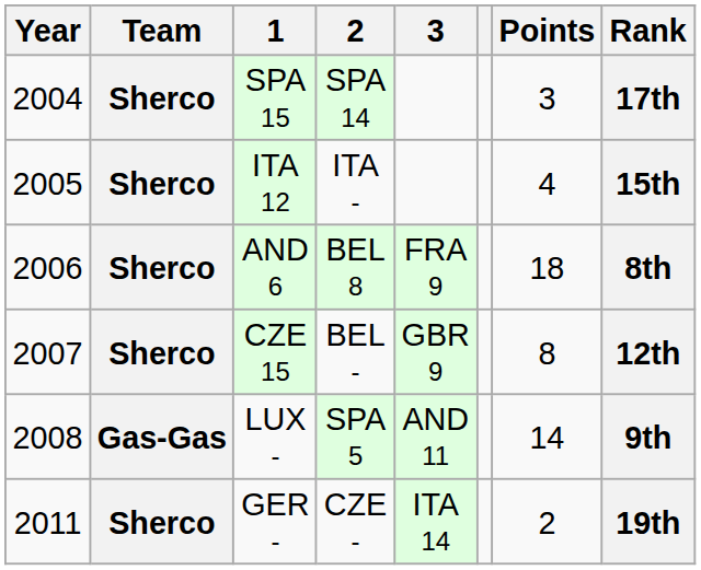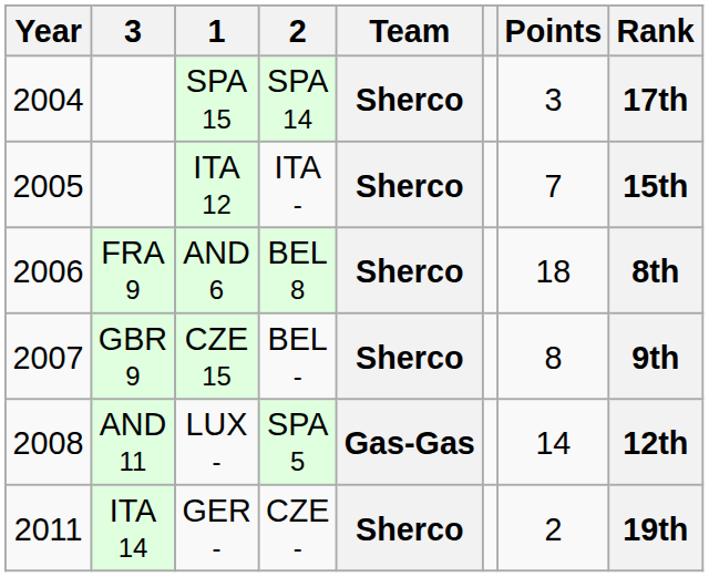 <table class="wikitable" style="text-align:center; font-size:95%">
 <tr>
 <th>Year</th>
-<th>Team</th>
+<th>3</th>
 <th>1</th>
 <th>2</th>
-<th>3</th>
+<th>Team</th>
 <th></th>
 <th>Points</th>
 <th>Rank</th>
 </tr>
 <tr>
 <td>2004</td>
-<th>Sherco</th>
+<td></td>
 <td style="background:#DFFFDF;">SPA<br><small>15</small></td>
 <td style="background:#DFFFDF;">SPA<br><small>14</small></td>
-<td></td>
+<th>Sherco</th>
 <td></td>
 <td>3</td>
 <th>17th</th>
 </tr>
 <tr>
 <td>2005</td>
-<th>Sherco</th>
+<td></td>
 <td style="background:#DFFFDF;">ITA<br><small>12</small></td>
 <td>ITA<br><small>-</small></td>
+<th>Sherco</th>
 <td></td>
-<td></td>
-<td>4</td>
+<td>7</td>
 <th>15th</th>
 </tr>
 <tr>
 <td>2006</td>
-<th>Sherco</th>
+<td style="background:#DFFFDF;">FRA<br><small>9</small></td>
 <td style="background:#DFFFDF;">AND<br><small>6</small></td>
 <td style="background:#DFFFDF;">BEL<br><small>8</small></td>
-<td style="background:#DFFFDF;">FRA<br><small>9</small></td>
+<th>Sherco</th>
 <td></td>
 <td>18</td>
 <th>8th</th>
 </tr>
 <tr>
 <td>2007</td>
-<th>Sherco</th>
+<td style="background:#DFFFDF;">GBR<br><small>9</small></td>
 <td style="background:#DFFFDF;">CZE<br><small>15</small></td>
 <td>BEL<br><small>-</small></td>
-<td style="background:#DFFFDF;">GBR<br><small>9</small></td>
+<th>Sherco</th>
 <td></td>
 <td>8</td>
+<th>9th</th>
+</tr>
+<tr>
+<td>2008</td>
+<td style="background:#DFFFDF;">AND<br><small>11</small></td>
+<td>LUX<br><small>-</small></td>
+<td style="background:#DFFFDF;">SPA<br><small>5</small></td>
+<th>Gas-Gas</th>
+<td></td>
+<td>14</td>
 <th>12th</th>
 </tr>
 <tr>
-<td>2008</td>
-<th>Gas-Gas</th>
-<td>LUX<br><small>-</small></td>
-<td style="background:#DFFFDF;">SPA<br><small>5</small></td>
-<td style="background:#DFFFDF;">AND<br><small>11</small></td>
-<td></td>
-<td>14</td>
-<th>9th</th>
-</tr>
-<tr>
 <td>2011</td>
-<th>Sherco</th>
+<td style="background:#DFFFDF;">ITA<br><small>14</small></td>
 <td>GER<br><small>-</small></td>
 <td>CZE<br><small>-</small></td>
-<td style="background:#DFFFDF;">ITA<br><small>14</small></td>
+<th>Sherco</th>
 <td></td>
 <td>2</td>
 <th>19th</th>
 </tr>
 </table>
